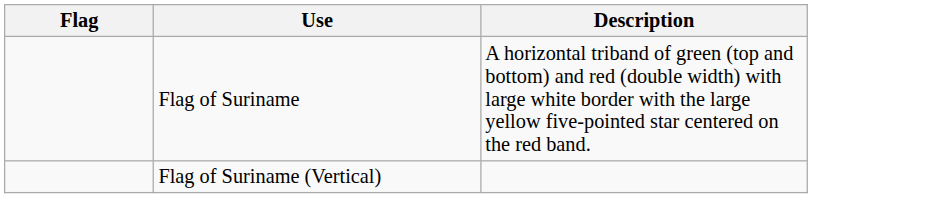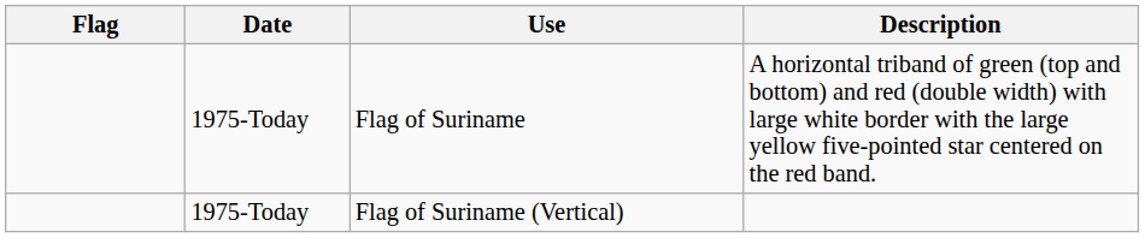 <table class="wikitable">
 <tr>
 <th style="width:110px;">Flag</th>
+<th style="width:100px;">Date</th>
 <th style="width:250px;">Use</th>
 <th style="width:250px;">Description</th>
 </tr>
 <tr>
 <td></td>
+<td>1975-Today</td>
 <td>Flag of Suriname</td>
 <td>A horizontal triband of green (top and bottom) and red (double width) with large white border with the large yellow five-pointed star centered on the red band.</td>
 </tr>
 <tr>
 <td></td>
+<td>1975-Today</td>
 <td>Flag of Suriname (Vertical)</td>
 <td></td>
 </tr>
 </table>
